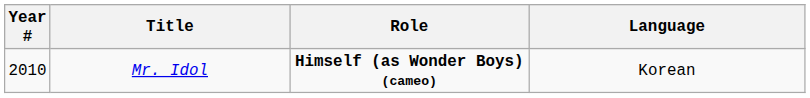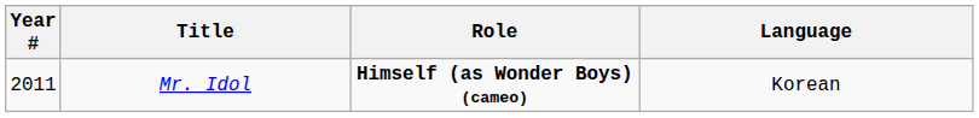 <table class="wikitable" style="text-align:center">
 <tr bgcolor="#CCCCCC">
 <th rowspan="1">Year<br>#</th>
 <th rowspan="1" width="190px">Title</th>
 <th rowspan="1" width="190px">Role</th>
 <th rowspan="1" width="220px">Language</th>
 </tr>
 <tr>
-<td>2010</td>
+<td>2011</td>
 <td><em><a href='#'>Mr. Idol</a></em></td>
 <td><strong>Himself (as Wonder Boys) <small>(cameo)</small></strong></td>
 <td>Korean</td>
 </tr>
 </table>
